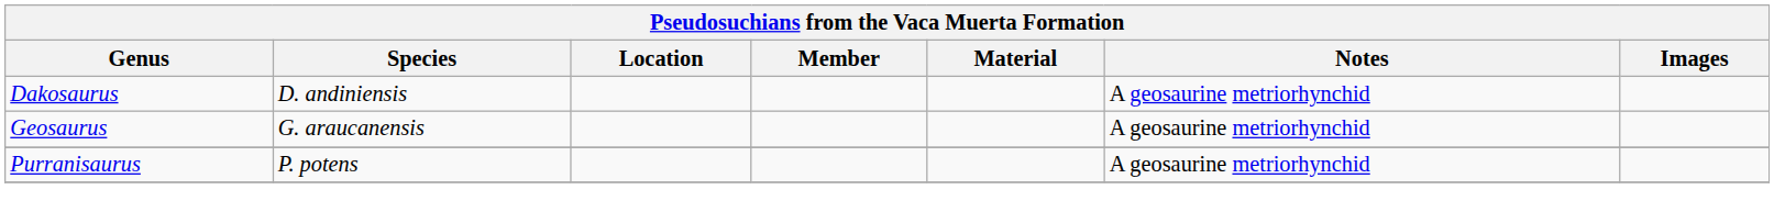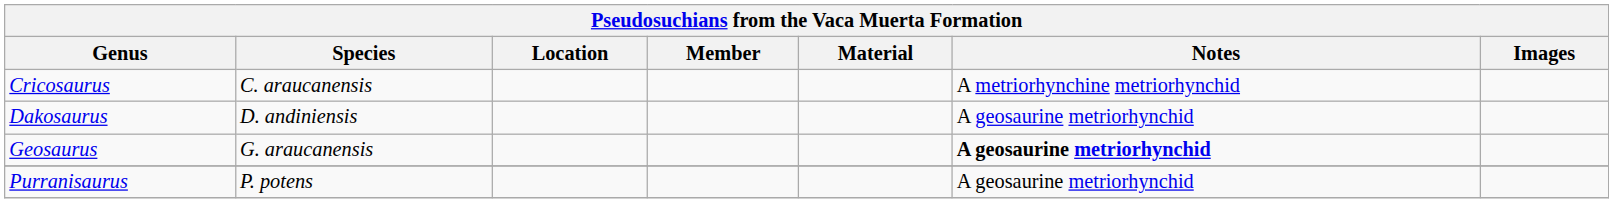 <table class="wikitable"  style="margin:auto; width:100%;">
 <tr>
 <th colspan="7" align="center"><strong><a href='#'>Pseudosuchians</a> from the Vaca Muerta Formation</strong></th>
 </tr>
 <tr>
 <th>Genus</th>
 <th>Species</th>
 <th>Location</th>
 <th>Member</th>
 <th>Material</th>
 <th>Notes</th>
 <th>Images</th>
+</tr>
+<tr>
+<td><em><a href='#'>Cricosaurus</a></em></td>
+<td><em>C. araucanensis</em></td>
+<td></td>
+<td></td>
+<td></td>
+<td>A <a href='#'>metriorhynchine</a> <a href='#'>metriorhynchid</a></td>
+<td></td>
 </tr>
 <tr>
 <td><em><a href='#'>Dakosaurus</a></em></td>
 <td><em>D. andiniensis</em></td>
 <td></td>
 <td></td>
 <td></td>
 <td>A <a href='#'>geosaurine</a> <a href='#'>metriorhynchid</a></td>
 <td></td>
 </tr>
 <tr>
 <td><em><a href='#'>Geosaurus</a></em></td>
 <td><em>G. araucanensis</em></td>
 <td></td>
 <td></td>
 <td></td>
-<td>A geosaurine <a href='#'>metriorhynchid</a></td>
+<td><strong>A geosaurine <a href='#'>metriorhynchid</a></strong></td>
 <td></td>
 </tr>
 <tr>
 </tr>
 <tr>
 <td><em><a href='#'>Purranisaurus</a></em></td>
 <td><em>P. potens</em></td>
 <td></td>
 <td></td>
 <td></td>
 <td>A geosaurine <a href='#'>metriorhynchid</a></td>
 <td></td>
 </tr>
 <tr>
 </tr>
 </table>
